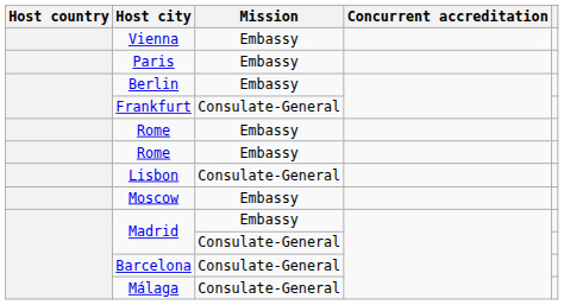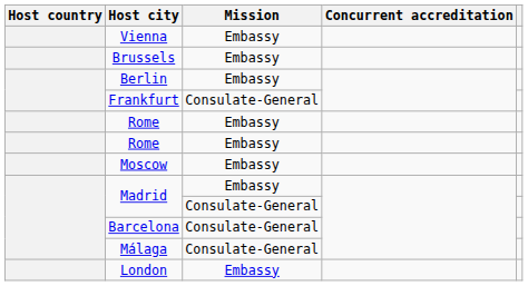 <table class="wikitable plainrowheaders" style="text-align:center;">
 <tr>
 <th scope="col">Host country</th>
 <th scope="col">Host city</th>
 <th scope="col">Mission</th>
 <th scope="col">Concurrent accreditation</th>
 <th scope="col"></th>
 </tr>
 <tr>
 <th scope="row"></th>
 <td><a href='#'>Vienna</a></td>
 <td>Embassy</td>
 <td></td>
 <td></td>
 </tr>
 <tr>
 <th scope="row"></th>
-<td><a href='#'>Paris</a></td>
+<td><a href='#'>Brussels</a></td>
 <td>Embassy</td>
 <td></td>
 <td></td>
 </tr>
 <tr>
 <th scope="row" rowspan="2"></th>
 <td><a href='#'>Berlin</a></td>
 <td>Embassy</td>
 <td rowspan="2"></td>
 <td></td>
 </tr>
 <tr>
 <td><a href='#'>Frankfurt</a></td>
 <td>Consulate-General</td>
 <td></td>
 </tr>
 <tr>
 <th scope="row"></th>
 <td><a href='#'>Rome</a></td>
 <td>Embassy</td>
 <td></td>
 <td></td>
 </tr>
 <tr>
 <th scope="row"></th>
 <td><a href='#'>Rome</a></td>
 <td>Embassy</td>
 <td></td>
 <td></td>
 </tr>
 <tr>
 <th scope="row"></th>
-<td style="text-align:center;"><a href='#'>Lisbon</a></td>
-<td style="text-align:center;">Consulate-General</td>
-<td></td>
-<td></td>
-</tr>
-<tr>
-<th scope="row"></th>
 <td><a href='#'>Moscow</a></td>
 <td>Embassy</td>
 <td></td>
 <td></td>
 </tr>
 <tr>
 <th scope="row" rowspan="4"></th>
 <td rowspan="2"><a href='#'>Madrid</a></td>
 <td>Embassy</td>
 <td rowspan="4"></td>
 <td></td>
 </tr>
 <tr>
 <td>Consulate-General</td>
 <td></td>
 </tr>
 <tr>
 <td><a href='#'>Barcelona</a></td>
 <td>Consulate-General</td>
 <td></td>
 </tr>
 <tr>
 <td><a href='#'>Málaga</a></td>
 <td>Consulate-General</td>
 <td></td>
 </tr>
+<tr>
+<th scope="row"></th>
+<td><a href='#'>London</a></td>
+<td><a href='#'>Embassy</a></td>
+<td></td>
+<td></td>
+</tr>
 </table>
